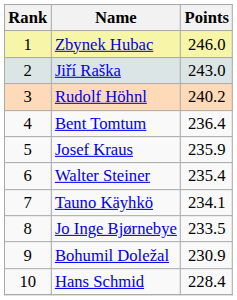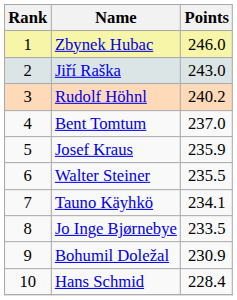 <table class="wikitable sortable">
 <tr>
 <th align=Center>Rank</th>
 <th>Name</th>
 <th>Points</th>
 </tr>
 <tr style="background:#F7F6A8">
 <td align=center>1</td>
 <td> <a href='#'>Zbynek Hubac</a></td>
 <td align=center>246.0</td>
 </tr>
 <tr style="background: #DCE5E5;">
 <td align=center>2</td>
 <td> <a href='#'>Jiří Raška</a></td>
 <td align=center>243.0</td>
 </tr>
 <tr style="background: #FFDAB9;">
 <td align=center>3</td>
 <td> <a href='#'>Rudolf Höhnl</a></td>
 <td align=center>240.2</td>
 </tr>
 <tr>
 <td align=center>4</td>
 <td> <a href='#'>Bent Tomtum</a></td>
-<td align=center>236.4</td>
+<td align=center>237.0</td>
 </tr>
 <tr>
 <td align=center>5</td>
 <td> <a href='#'>Josef Kraus</a></td>
 <td align=center>235.9</td>
 </tr>
 <tr>
 <td align=center>6</td>
 <td> <a href='#'>Walter Steiner</a></td>
-<td align=center>235.4</td>
+<td align=center>235.5</td>
 </tr>
 <tr>
 <td align=center>7</td>
 <td> <a href='#'>Tauno Käyhkö</a></td>
 <td align=center>234.1</td>
 </tr>
 <tr>
 <td align=center>8</td>
 <td> <a href='#'>Jo Inge Bjørnebye</a></td>
 <td align=center>233.5</td>
 </tr>
 <tr>
 <td align=center>9</td>
 <td> <a href='#'>Bohumil Doležal</a></td>
 <td align=center>230.9</td>
 </tr>
 <tr>
 <td align=center>10</td>
 <td> <a href='#'>Hans Schmid</a></td>
 <td align=center>228.4</td>
 </tr>
 <tr>
 </tr>
 </table>
